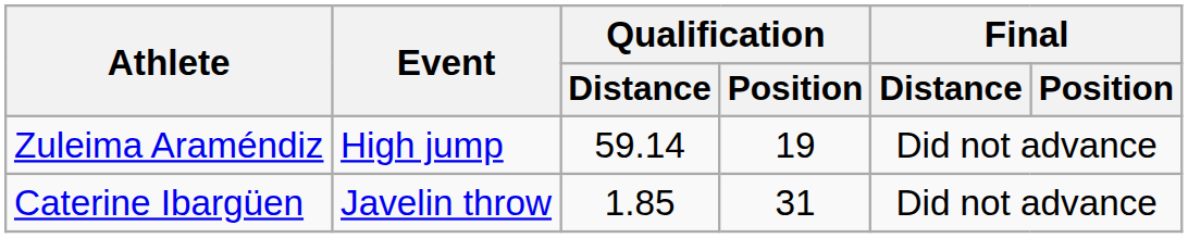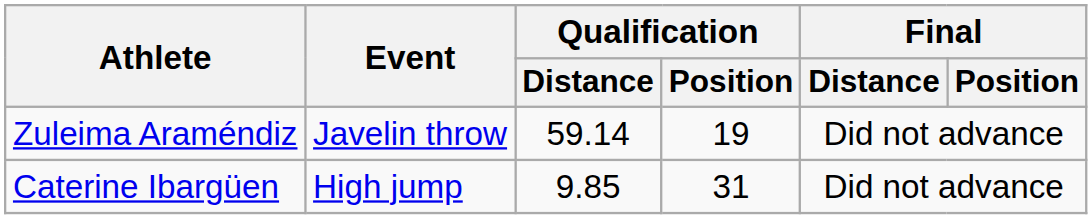 <table class=wikitable style="font-size:90%">
 <tr>
 <th rowspan="2">Athlete</th>
 <th rowspan="2">Event</th>
 <th colspan="2">Qualification</th>
 <th colspan="2">Final</th>
 </tr>
 <tr style="font-size:95%">
 <th>Distance</th>
 <th>Position</th>
 <th>Distance</th>
 <th>Position</th>
 </tr>
 <tr align=center>
 <td align=left><a href='#'>Zuleima Araméndiz</a></td>
-<td align=left><a href='#'>High jump</a></td>
+<td align=left><a href='#'>Javelin throw</a></td>
 <td>59.14</td>
 <td>19</td>
 <td colspan=2>Did not advance</td>
 </tr>
 <tr align=center>
 <td align=left><a href='#'>Caterine Ibargüen</a></td>
-<td align=left><a href='#'>Javelin throw</a></td>
-<td>1.85</td>
+<td align=left><a href='#'>High jump</a></td>
+<td>9.85</td>
 <td>31</td>
 <td colspan=2>Did not advance</td>
 </tr>
 </table>
